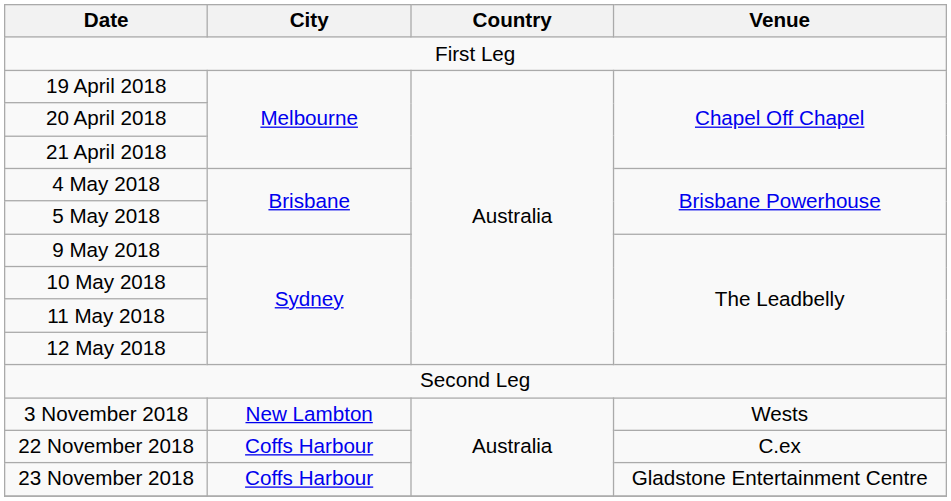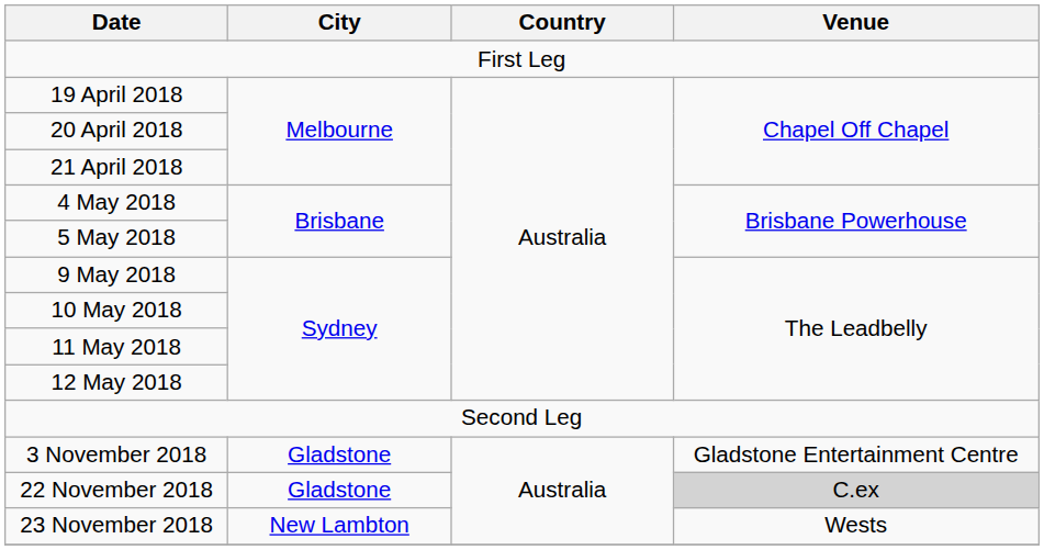 <table class="wikitable" style="text-align:center;">
 <tr>
 <th width="150">Date</th>
 <th width="150">City</th>
 <th width="150">Country</th>
 <th width="250">Venue</th>
 </tr>
 <tr>
 <td colspan=4>First Leg</td>
 </tr>
 <tr>
 <td>19 April 2018</td>
 <td rowspan="3"><a href='#'>Melbourne</a></td>
 <td rowspan="9">Australia</td>
 <td rowspan="3"><a href='#'>Chapel Off Chapel</a></td>
 </tr>
 <tr>
 <td>20 April 2018</td>
 </tr>
 <tr>
 <td>21 April 2018</td>
 </tr>
 <tr>
 <td>4 May 2018</td>
 <td rowspan="2"><a href='#'>Brisbane</a></td>
 <td rowspan="2"><a href='#'>Brisbane Powerhouse</a></td>
 </tr>
 <tr>
 <td>5 May 2018</td>
 </tr>
 <tr>
 <td>9 May 2018</td>
 <td rowspan="4"><a href='#'>Sydney</a></td>
 <td rowspan="4">The Leadbelly</td>
 </tr>
 <tr>
 <td>10 May 2018</td>
 </tr>
 <tr>
 <td>11 May 2018</td>
 </tr>
 <tr>
 <td>12 May 2018</td>
 </tr>
 <tr>
 <td colspan=4>Second Leg</td>
 </tr>
 <tr>
 <td>3 November 2018</td>
-<td rowspan="1"><a href='#'>New Lambton</a></td>
+<td rowspan="1"><a href='#'>Gladstone</a></td>
 <td rowspan="3">Australia</td>
-<td rowspan="1">Wests</td>
+<td rowspan="1">Gladstone Entertainment Centre</td>
 </tr>
 <tr>
 <td>22 November 2018</td>
-<td rowspan="1"><a href='#'>Coffs Harbour</a></td>
-<td rowspan="1">C.ex</td>
+<td rowspan="1"><a href='#'>Gladstone</a></td>
+<td rowspan="1" style="background: lightgrey;">C.ex</td>
 </tr>
 <tr>
 <td>23 November 2018</td>
-<td rowspan="1"><a href='#'>Coffs Harbour</a></td>
-<td rowspan="1">Gladstone Entertainment Centre</td>
+<td rowspan="1"><a href='#'>New Lambton</a></td>
+<td rowspan="1">Wests</td>
 </tr>
 <tr>
 </tr>
 </table>
